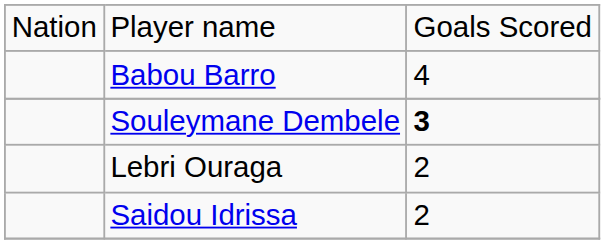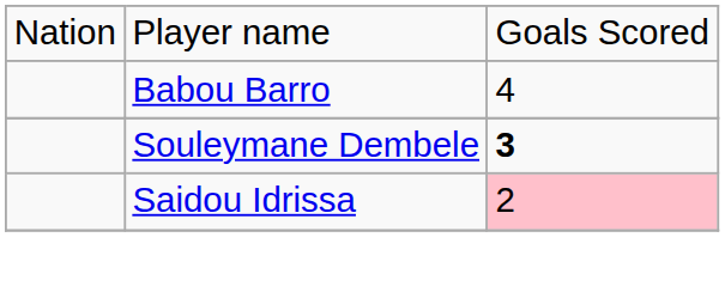 <table Class="wikitable">
 <tr>
 <td>Nation</td>
 <td>Player name</td>
 <td>Goals Scored</td>
 </tr>
 <tr>
 <td></td>
 <td><a href='#'>Babou Barro</a></td>
 <td>4</td>
 </tr>
 <tr>
 </tr>
 <tr>
 <td></td>
 <td><a href='#'>Souleymane Dembele</a></td>
 <td><strong>3</strong></td>
 </tr>
 <tr>
 <td></td>
-<td>Lebri Ouraga</td>
-<td>2</td>
-</tr>
-<tr>
-<td></td>
 <td><a href='#'>Saidou Idrissa</a></td>
-<td>2</td>
+<td style="background: pink;">2</td>
 </tr>
 <tr>
 </tr>
 </table>
